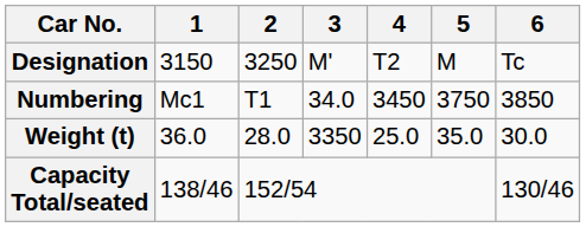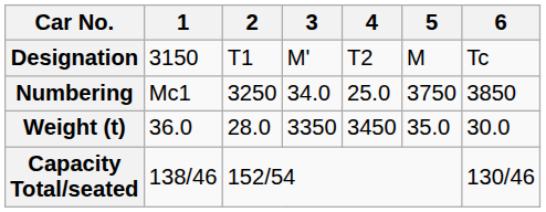 <table class="wikitable">
 <tr>
 <th>Car No.</th>
 <th>1</th>
 <th>2</th>
 <th>3</th>
 <th>4</th>
 <th>5</th>
 <th>6</th>
 </tr>
 <tr>
 <th>Designation</th>
 <td>3150</td>
-<td>3250</td>
+<td>T1</td>
 <td>M'</td>
 <td>T2</td>
 <td>M</td>
 <td>Tc</td>
 </tr>
 <tr>
 <th>Numbering</th>
 <td>Mc1</td>
-<td>T1</td>
+<td>3250</td>
 <td>34.0</td>
-<td>3450</td>
+<td>25.0</td>
 <td>3750</td>
 <td>3850</td>
 </tr>
 <tr>
 <th>Weight (t)</th>
 <td>36.0</td>
 <td>28.0</td>
 <td>3350</td>
-<td>25.0</td>
+<td>3450</td>
 <td>35.0</td>
 <td>30.0</td>
 </tr>
 <tr>
 <th>Capacity<br>Total/seated</th>
 <td>138/46</td>
 <td colspan="4">152/54</td>
 <td>130/46</td>
 </tr>
 </table>
